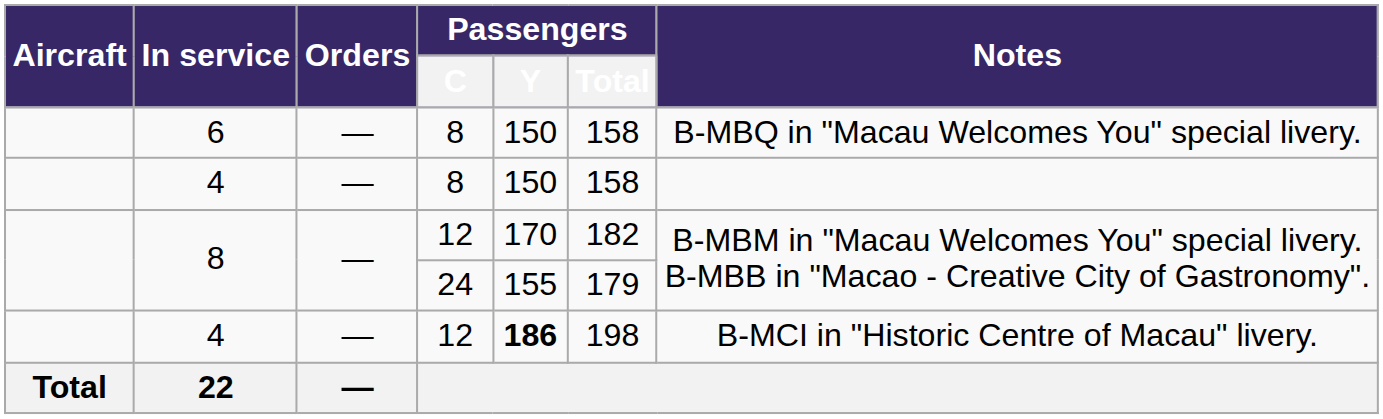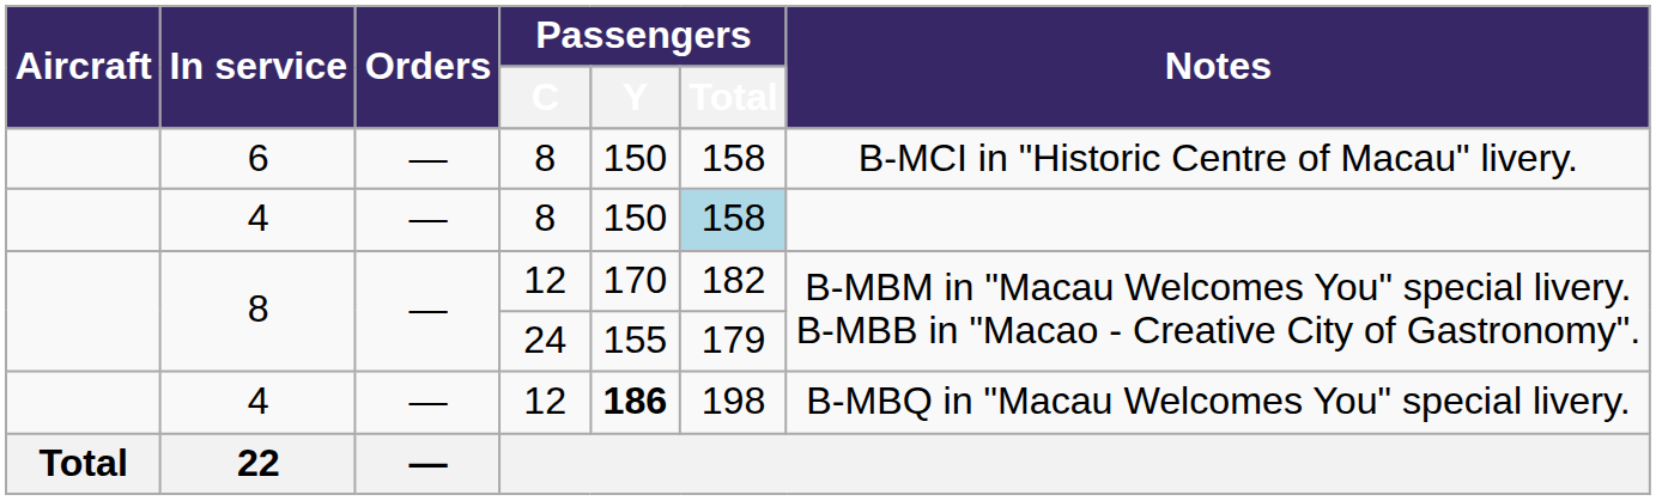 <table class="wikitable" style="border-collapse:collapse; text-align:center;">
 <tr>
 <th rowspan="2" style="background:#372766;color:white;">Aircraft</th>
 <th rowspan="2" style="background:#372766;color:white;">In service</th>
 <th rowspan="2" style="background:#372766;color:white;">Orders</th>
 <th colspan="3" style="background:#372766;color:white;">Passengers</th>
 <th rowspan="2" style="background:#372766;color:white;">Notes</th>
 </tr>
 <tr style="background:#372766;color:white;">
 <th style="width:30px;" style="background:#372766;"><abbr> C</abbr></th>
 <th style="width:30px;" style="background:#372766;"><abbr>Y</abbr></th>
 <th style="width:30px;" style="background:#372766;">Total</th>
 </tr>
 <tr>
 <td></td>
 <td>6</td>
 <td>—</td>
 <td>8</td>
 <td>150</td>
 <td>158</td>
-<td>B-MBQ in "Macau Welcomes You" special livery.</td>
+<td>B-MCI in "Historic Centre of Macau" livery.</td>
 </tr>
 <tr>
 <td></td>
 <td>4</td>
 <td>—</td>
 <td>8</td>
 <td>150</td>
-<td>158</td>
+<td style="background: lightblue;">158</td>
 <td></td>
 </tr>
 <tr>
 <td rowspan="2"></td>
 <td rowspan="2">8</td>
 <td rowspan="2">—</td>
 <td>12</td>
 <td>170</td>
 <td>182</td>
 <td rowspan="2">B-MBM in "Macau Welcomes You" special livery.<br>B-MBB in "Macao - Creative City of Gastronomy".</td>
 </tr>
 <tr>
 <td>24</td>
 <td>155</td>
 <td>179</td>
 </tr>
 <tr>
 <td></td>
 <td>4</td>
 <td>—</td>
 <td>12</td>
 <td><strong>186</strong></td>
 <td>198</td>
-<td>B-MCI in "Historic Centre of Macau" livery.</td>
+<td>B-MBQ in "Macau Welcomes You" special livery.</td>
 </tr>
 <tr>
 <th>Total</th>
 <th>22</th>
 <th>—</th>
 <th colspan="4"></th>
 </tr>
 </table>
